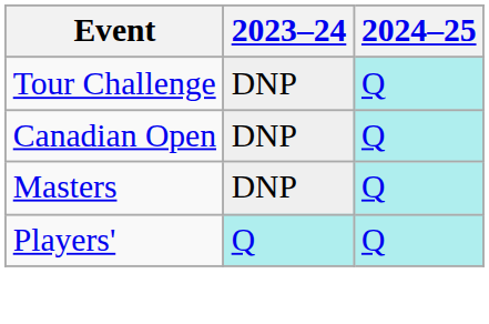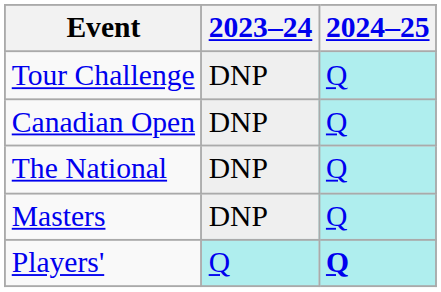 <table class="wikitable" border="1">
 <tr>
 <th>Event</th>
 <th><a href='#'>2023–24</a></th>
 <th><a href='#'>2024–25</a></th>
 </tr>
 <tr>
 <td><a href='#'>Tour Challenge</a></td>
 <td style="background:#EFEFEF;">DNP</td>
 <td style="background:#afeeee;"><a href='#'>Q</a></td>
 </tr>
 <tr>
 <td><a href='#'>Canadian Open</a></td>
 <td style="background:#EFEFEF;">DNP</td>
 <td style="background:#afeeee;"><a href='#'>Q</a></td>
 </tr>
 <tr>
+<td><a href='#'>The National</a></td>
+<td style="background:#EFEFEF;">DNP</td>
+<td style="background:#afeeee;"><a href='#'>Q</a></td>
+</tr>
+<tr>
 <td><a href='#'>Masters</a></td>
 <td style="background:#EFEFEF;">DNP</td>
 <td style="background:#afeeee;"><a href='#'>Q</a></td>
 </tr>
 <tr>
 <td><a href='#'>Players'</a></td>
 <td style="background:#afeeee;"><a href='#'>Q</a></td>
-<td style="background:#afeeee;"><a href='#'>Q</a></td>
+<td style="background:#afeeee;"><strong><a href='#'>Q</a></strong></td>
 </tr>
 </table>
